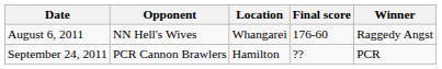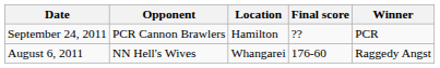 <table class="wikitable">
 <tr>
 <th>Date</th>
 <th>Opponent</th>
 <th>Location</th>
 <th>Final score</th>
 <th>Winner</th>
 </tr>
 <tr>
+<td>September 24, 2011</td>
+<td>PCR Cannon Brawlers</td>
+<td>Hamilton</td>
+<td>??</td>
+<td>PCR</td>
+</tr>
+<tr>
 <td>August 6, 2011</td>
 <td>NN Hell's Wives</td>
 <td>Whangarei</td>
 <td>176-60</td>
 <td>Raggedy Angst</td>
 </tr>
-<tr>
-<td>September 24, 2011</td>
-<td>PCR Cannon Brawlers</td>
-<td>Hamilton</td>
-<td>??</td>
-<td>PCR</td>
-</tr>
 </table>
